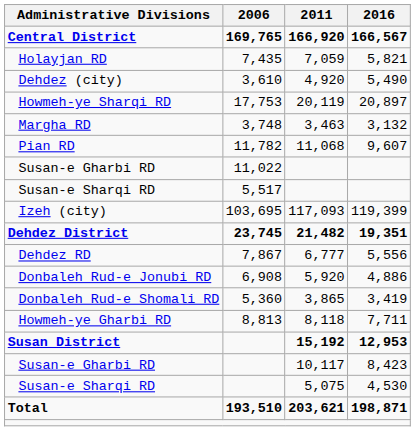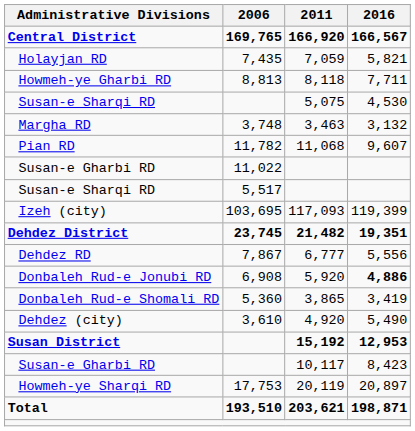 <table class="wikitable">
 <tr>
 <th>Administrative Divisions</th>
 <th>2006</th>
 <th>2011</th>
 <th>2016</th>
 </tr>
 <tr>
 <td><strong><a href='#'>Central District</a></strong></td>
 <td style="text-align: right;"><strong>169,765</strong></td>
 <td style="text-align: right;"><strong>166,920</strong></td>
 <td style="text-align: right;"><strong>166,567</strong></td>
 </tr>
 <tr>
 <td style="padding-left: 1em;"><a href='#'>Holayjan RD</a></td>
 <td style="text-align: right;">7,435</td>
 <td style="text-align: right;">7,059</td>
 <td style="text-align: right;">5,821</td>
 </tr>
 <tr>
-<td style="padding-left: 1em;"><a href='#'>Dehdez</a> (city)</td>
-<td style="text-align: right;">3,610</td>
-<td style="text-align: right;">4,920</td>
-<td style="text-align: right;">5,490</td>
+<td style="padding-left: 1em;"><a href='#'>Howmeh-ye Gharbi RD</a></td>
+<td style="text-align: right;">8,813</td>
+<td style="text-align: right;">8,118</td>
+<td style="text-align: right;">7,711</td>
 </tr>
 <tr>
-<td style="padding-left: 1em;"><a href='#'>Howmeh-ye Sharqi RD</a></td>
-<td style="text-align: right;">17,753</td>
-<td style="text-align: right;">20,119</td>
-<td style="text-align: right;">20,897</td>
+<td style="padding-left: 1em;"><a href='#'>Susan-e Sharqi RD</a></td>
+<td style="text-align: right;"></td>
+<td style="text-align: right;">5,075</td>
+<td style="text-align: right;">4,530</td>
 </tr>
 <tr>
 <td style="padding-left: 1em;"><a href='#'>Margha RD</a></td>
 <td style="text-align: right;">3,748</td>
 <td style="text-align: right;">3,463</td>
 <td style="text-align: right;">3,132</td>
 </tr>
 <tr>
 <td style="padding-left: 1em;"><a href='#'>Pian RD</a></td>
 <td style="text-align: right;">11,782</td>
 <td style="text-align: right;">11,068</td>
 <td style="text-align: right;">9,607</td>
 </tr>
 <tr>
 <td style="padding-left: 1em;">Susan-e Gharbi RD</td>
 <td style="text-align: right;">11,022</td>
 <td style="text-align: right;"></td>
 <td style="text-align: right;"></td>
 </tr>
 <tr>
 <td style="padding-left: 1em;">Susan-e Sharqi RD</td>
 <td style="text-align: right;">5,517</td>
 <td style="text-align: right;"></td>
 <td style="text-align: right;"></td>
 </tr>
 <tr>
 <td style="padding-left: 1em;"><a href='#'>Izeh</a> (city)</td>
 <td style="text-align: right;">103,695</td>
 <td style="text-align: right;">117,093</td>
 <td style="text-align: right;">119,399</td>
 </tr>
 <tr>
 <td><strong><a href='#'>Dehdez District</a></strong></td>
 <td style="text-align: right;"><strong>23,745</strong></td>
 <td style="text-align: right;"><strong>21,482</strong></td>
 <td style="text-align: right;"><strong>19,351</strong></td>
 </tr>
 <tr>
 <td style="padding-left: 1em;"><a href='#'>Dehdez RD</a></td>
 <td style="text-align: right;">7,867</td>
 <td style="text-align: right;">6,777</td>
 <td style="text-align: right;">5,556</td>
 </tr>
 <tr>
 <td style="padding-left: 1em;"><a href='#'>Donbaleh Rud-e Jonubi RD</a></td>
 <td style="text-align: right;">6,908</td>
 <td style="text-align: right;">5,920</td>
-<td style="text-align: right;">4,886</td>
+<td style="text-align: right;"><strong>4,886</strong></td>
 </tr>
 <tr>
 <td style="padding-left: 1em;"><a href='#'>Donbaleh Rud-e Shomali RD</a></td>
 <td style="text-align: right;">5,360</td>
 <td style="text-align: right;">3,865</td>
 <td style="text-align: right;">3,419</td>
 </tr>
 <tr>
-<td style="padding-left: 1em;"><a href='#'>Howmeh-ye Gharbi RD</a></td>
-<td style="text-align: right;">8,813</td>
-<td style="text-align: right;">8,118</td>
-<td style="text-align: right;">7,711</td>
+<td style="padding-left: 1em;"><a href='#'>Dehdez</a> (city)</td>
+<td style="text-align: right;">3,610</td>
+<td style="text-align: right;">4,920</td>
+<td style="text-align: right;">5,490</td>
 </tr>
 <tr>
 <td><strong><a href='#'>Susan District</a></strong></td>
 <td style="text-align: right;"></td>
 <td style="text-align: right;"><strong>15,192</strong></td>
 <td style="text-align: right;"><strong>12,953</strong></td>
 </tr>
 <tr>
 <td style="padding-left: 1em;"><a href='#'>Susan-e Gharbi RD</a></td>
 <td style="text-align: right;"></td>
 <td style="text-align: right;">10,117</td>
 <td style="text-align: right;">8,423</td>
 </tr>
 <tr>
-<td style="padding-left: 1em;"><a href='#'>Susan-e Sharqi RD</a></td>
-<td style="text-align: right;"></td>
-<td style="text-align: right;">5,075</td>
-<td style="text-align: right;">4,530</td>
+<td style="padding-left: 1em;"><a href='#'>Howmeh-ye Sharqi RD</a></td>
+<td style="text-align: right;">17,753</td>
+<td style="text-align: right;">20,119</td>
+<td style="text-align: right;">20,897</td>
 </tr>
 <tr>
 <td><strong>Total</strong></td>
 <td style="text-align: right;"><strong>193,510</strong></td>
 <td style="text-align: right;"><strong>203,621</strong></td>
 <td style="text-align: right;"><strong>198,871</strong></td>
 </tr>
 <tr>
 <td colspan=4></td>
 </tr>
 </table>
